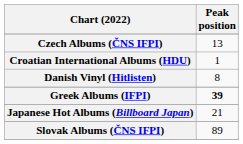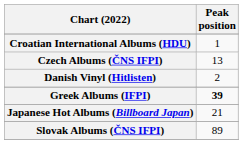 <table class="wikitable sortable plainrowheaders" style="text-align:center">
 <tr>
 <th scope="col">Chart (2022)</th>
 <th scope="col">Peak<br>position</th>
 </tr>
 <tr>
 </tr>
 <tr>
 </tr>
 <tr>
 </tr>
 <tr>
 </tr>
 <tr>
 </tr>
 <tr>
+<th scope="row">Croatian International Albums (<a href='#'>HDU</a>) </th>
+<td>1</td>
+</tr>
+<tr>
 <th scope="row">Czech Albums (<a href='#'>ČNS IFPI</a>)</th>
 <td>13</td>
 </tr>
 <tr>
-<th scope="row">Croatian International Albums (<a href='#'>HDU</a>) </th>
-<td>1</td>
-</tr>
-<tr>
 <th scope="row">Danish Vinyl (<a href='#'>Hitlisten</a>)</th>
-<td>8</td>
+<td>2</td>
 </tr>
 <tr>
 </tr>
 <tr>
 </tr>
 <tr>
 </tr>
 <tr>
 </tr>
 <tr>
 <th scope="row">Greek Albums (<a href='#'>IFPI</a>)</th>
 <td><strong>39</strong></td>
 </tr>
 <tr>
 </tr>
 <tr>
 </tr>
 <tr>
 </tr>
 <tr>
 </tr>
 <tr>
 <th scope="row">Japanese Hot Albums (<em><a href='#'>Billboard Japan</a></em>)</th>
 <td>21</td>
 </tr>
 <tr>
 </tr>
 <tr>
 </tr>
 <tr>
 </tr>
 <tr>
 </tr>
 <tr>
 <th scope="row">Slovak Albums (<a href='#'>ČNS IFPI</a>)</th>
 <td>89</td>
 </tr>
 <tr>
 </tr>
 <tr>
 </tr>
 <tr>
 </tr>
 <tr>
 </tr>
 <tr>
 </tr>
 <tr>
 </tr>
 </table>
